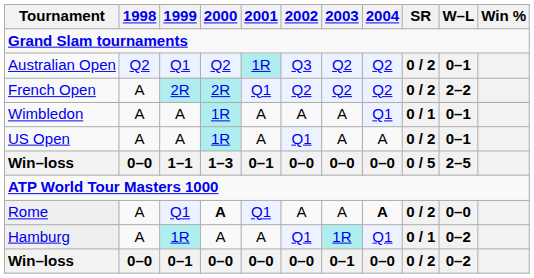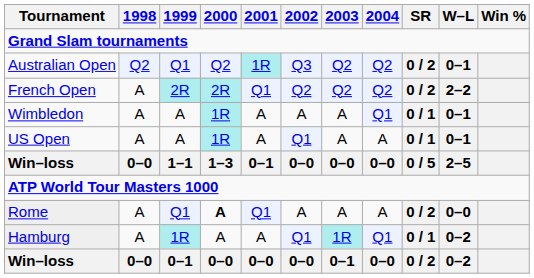 <table class=wikitable style=text-align:center;font-size:97%>
 <tr>
 <th>Tournament</th>
 <th><a href='#'>1998</a></th>
 <th><a href='#'>1999</a></th>
 <th><a href='#'>2000</a></th>
 <th><a href='#'>2001</a></th>
 <th><a href='#'>2002</a></th>
 <th><a href='#'>2003</a></th>
 <th><a href='#'>2004</a></th>
 <th>SR</th>
 <th>W–L</th>
 <th>Win %</th>
 </tr>
 <tr>
 <td colspan=20 align=left><a href='#'><strong>Grand Slam tournaments</strong></a></td>
 </tr>
 <tr>
 <td align=left><a href='#'>Australian Open</a></td>
 <td style=background:#ecf2ff><a href='#'>Q2</a></td>
 <td style=background:#ecf2ff><a href='#'>Q1</a></td>
 <td style=background:#ecf2ff><a href='#'>Q2</a></td>
 <td style=background:#afeeee><a href='#'>1R</a></td>
 <td style=background:#ecf2ff><a href='#'>Q3</a></td>
 <td style=background:#ecf2ff><a href='#'>Q2</a></td>
 <td style=background:#ecf2ff><a href='#'>Q2</a></td>
 <th>0 / 2</th>
 <th>0–1</th>
 <th></th>
 </tr>
 <tr>
 <td align=left><a href='#'>French Open</a></td>
 <td>A</td>
 <td style=background:#afeeee><a href='#'>2R</a></td>
 <td style=background:#afeeee><a href='#'>2R</a></td>
 <td style=background:#ecf2ff><a href='#'>Q1</a></td>
 <td style=background:#ecf2ff><a href='#'>Q2</a></td>
 <td style=background:#ecf2ff><a href='#'>Q2</a></td>
 <td style=background:#ecf2ff><a href='#'>Q2</a></td>
 <th>0 / 2</th>
 <th>2–2</th>
 <th></th>
 </tr>
 <tr>
 <td align=left><a href='#'>Wimbledon</a></td>
 <td>A</td>
 <td>A</td>
 <td style=background:#afeeee><a href='#'>1R</a></td>
 <td>A</td>
 <td>A</td>
 <td>A</td>
 <td style=background:#ecf2ff><a href='#'>Q1</a></td>
 <th>0 / 1</th>
 <th>0–1</th>
 <th></th>
 </tr>
 <tr>
 <td align=left><a href='#'>US Open</a></td>
 <td>A</td>
 <td>A</td>
 <td style=background:#afeeee><a href='#'>1R</a></td>
 <td>A</td>
 <td style=background:#ecf2ff><a href='#'>Q1</a></td>
 <td>A</td>
 <td>A</td>
-<th>0 / 2</th>
+<th>0 / 1</th>
 <th>0–1</th>
 <th></th>
 </tr>
 <tr>
 <th style=text-align:left>Win–loss</th>
 <th>0–0</th>
 <th>1–1</th>
 <th>1–3</th>
 <th>0–1</th>
 <th>0–0</th>
 <th>0–0</th>
 <th>0–0</th>
 <th>0 / 5</th>
 <th>2–5</th>
 <th></th>
 </tr>
 <tr>
 <td colspan=20 align=left><strong><a href='#'>ATP World Tour Masters 1000</a></strong></td>
 </tr>
 <tr>
 <td bgcolor=efefef align=left><a href='#'>Rome</a></td>
 <td>A</td>
 <td bgcolor=ecf2ff><a href='#'>Q1</a></td>
 <td><strong>A</strong></td>
 <td bgcolor=ecf2ff><a href='#'>Q1</a></td>
 <td>A</td>
 <td>A</td>
-<td><strong>A</strong></td>
+<td>A</td>
 <th>0 / 2</th>
 <th>0–0</th>
 <th></th>
 </tr>
 <tr>
 <td bgcolor=efefef align=left><a href='#'>Hamburg</a></td>
 <td>A</td>
 <td bgcolor=afeeee><a href='#'>1R</a></td>
 <td>A</td>
 <td>A</td>
 <td bgcolor=ecf2ff><a href='#'>Q1</a></td>
 <td bgcolor=afeeee><a href='#'>1R</a></td>
 <td bgcolor=ecf2ff><a href='#'>Q1</a></td>
 <th>0 / 1</th>
 <th>0–2</th>
 <th></th>
 </tr>
 <tr>
 <th style=text-align:left>Win–loss</th>
 <th>0–0</th>
 <th>0–1</th>
 <th>0–0</th>
 <th>0–0</th>
 <th>0–0</th>
 <th>0–1</th>
 <th>0–0</th>
 <th>0 / 2</th>
 <th>0–2</th>
 <th></th>
 </tr>
 </table>
